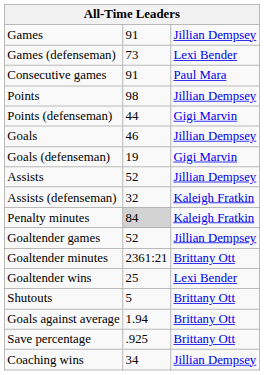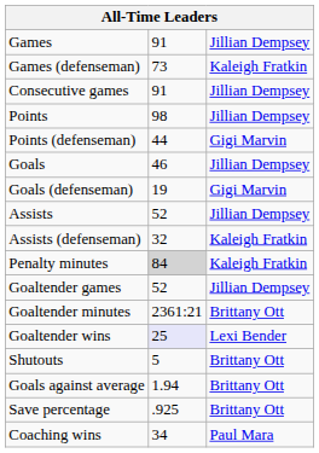 <table class="wikitable">
 <tr>
 <th bgcolor="#DDDDFF" colspan="3" align="left">All-Time Leaders</th>
 </tr>
 <tr>
 <td>Games</td>
 <td>91</td>
 <td><a href='#'>Jillian Dempsey</a></td>
 </tr>
 <tr>
 <td>Games (defenseman)</td>
 <td>73</td>
-<td><a href='#'>Lexi Bender</a></td>
+<td><a href='#'>Kaleigh Fratkin</a></td>
 </tr>
 <tr>
 <td>Consecutive games</td>
 <td>91</td>
-<td><a href='#'>Paul Mara</a></td>
+<td><a href='#'>Jillian Dempsey</a></td>
 </tr>
 <tr>
 <td>Points</td>
 <td>98</td>
 <td><a href='#'>Jillian Dempsey</a></td>
 </tr>
 <tr>
 <td>Points (defenseman)</td>
 <td>44</td>
 <td><a href='#'>Gigi Marvin</a></td>
 </tr>
 <tr>
 <td>Goals</td>
 <td>46</td>
 <td><a href='#'>Jillian Dempsey</a></td>
 </tr>
 <tr>
 <td>Goals (defenseman)</td>
 <td>19</td>
 <td><a href='#'>Gigi Marvin</a></td>
 </tr>
 <tr>
 <td>Assists</td>
 <td>52</td>
 <td><a href='#'>Jillian Dempsey</a></td>
 </tr>
 <tr>
 <td>Assists (defenseman)</td>
 <td>32</td>
 <td><a href='#'>Kaleigh Fratkin</a></td>
 </tr>
 <tr>
 <td>Penalty minutes</td>
 <td style="background: lightgrey;">84</td>
 <td><a href='#'>Kaleigh Fratkin</a></td>
 </tr>
 <tr>
 <td>Goaltender games</td>
 <td>52</td>
 <td><a href='#'>Jillian Dempsey</a></td>
 </tr>
 <tr>
 <td>Goaltender minutes</td>
 <td>2361:21</td>
 <td><a href='#'>Brittany Ott</a></td>
 </tr>
 <tr>
 <td>Goaltender wins</td>
-<td>25</td>
+<td style="background: lavender;">25</td>
 <td><a href='#'>Lexi Bender</a></td>
 </tr>
 <tr>
 <td>Shutouts</td>
 <td>5</td>
 <td><a href='#'>Brittany Ott</a></td>
 </tr>
 <tr>
 <td>Goals against average</td>
 <td>1.94</td>
 <td><a href='#'>Brittany Ott</a></td>
 </tr>
 <tr>
 <td>Save percentage</td>
 <td>.925</td>
 <td><a href='#'>Brittany Ott</a></td>
 </tr>
 <tr>
 <td>Coaching wins</td>
 <td>34</td>
-<td><a href='#'>Jillian Dempsey</a></td>
+<td><a href='#'>Paul Mara</a></td>
 </tr>
 </table>
